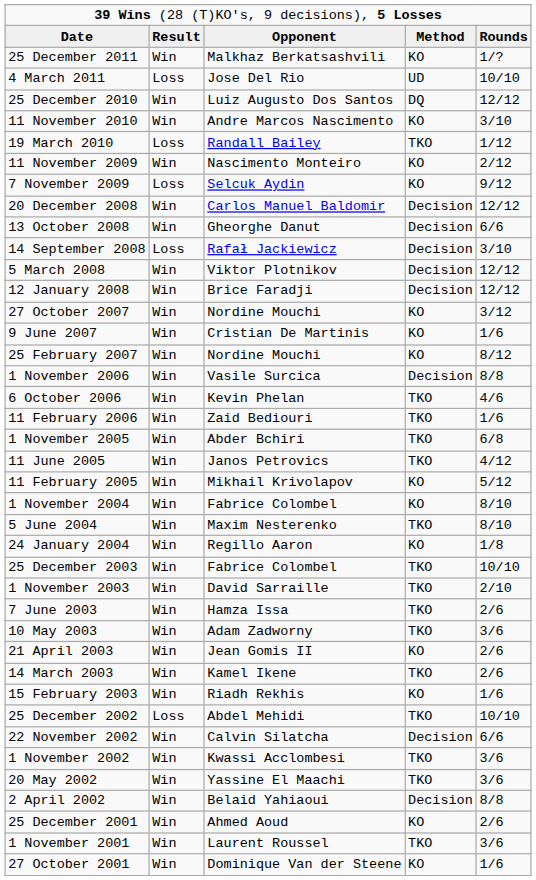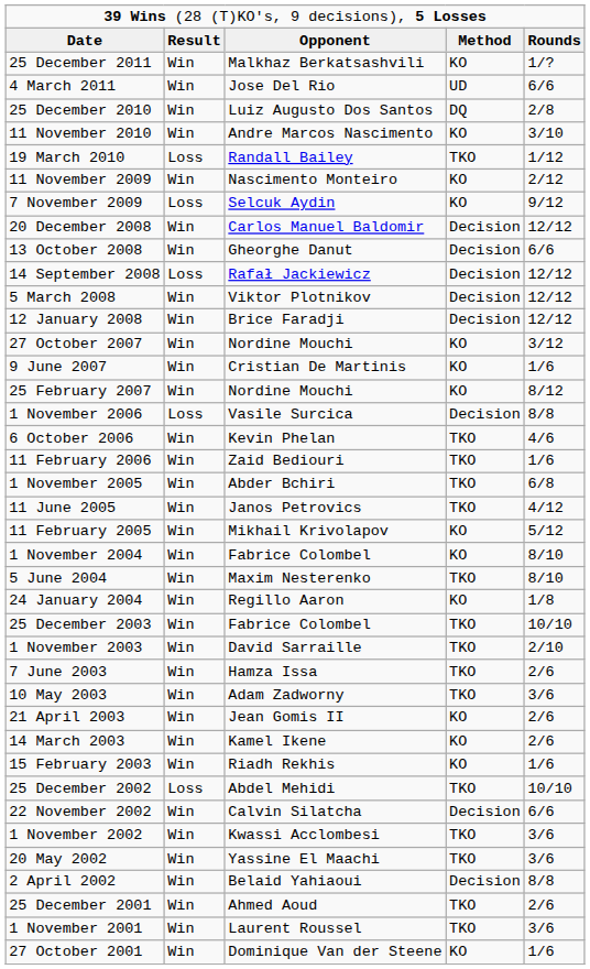 <table class="wikitable" style="margin:0.5em auto; font-size:85%">
 <tr>
 <td style="text-align: center" colspan=8><strong>39 Wins</strong> (28 (T)KO's, 9 decisions), <strong>5 Losses</strong></td>
 </tr>
 <tr>
 <td align="center" style="border-style: none none solid solid; background: #f0f0f0"><strong>Date</strong></td>
 <td align="center" style="border-style: none none solid solid; background: #f0f0f0"><strong>Result</strong></td>
 <td align="center" style="border-style: none none solid solid; background: #f0f0f0"><strong>Opponent</strong></td>
 <td align="center" style="border-style: none none solid solid; background: #f0f0f0"><strong>Method</strong></td>
 <td align="center" style="border-style: none none solid solid; background: #f0f0f0"><strong>Rounds</strong></td>
 </tr>
 <tr>
 <td>25 December 2011</td>
 <td> Win</td>
 <td> Malkhaz Berkatsashvili</td>
 <td>KO</td>
 <td>1/?</td>
 </tr>
 <tr>
 <td>4 March 2011</td>
-<td> Loss</td>
+<td> Win</td>
 <td> Jose Del Rio</td>
 <td>UD</td>
-<td>10/10</td>
+<td>6/6</td>
 </tr>
 <tr>
 <td>25 December 2010</td>
 <td> Win</td>
 <td> Luiz Augusto Dos Santos</td>
 <td>DQ</td>
-<td>12/12</td>
+<td>2/8</td>
 </tr>
 <tr>
 <td>11 November 2010</td>
 <td> Win</td>
 <td> Andre Marcos Nascimento</td>
 <td>KO</td>
 <td>3/10</td>
 </tr>
 <tr>
 <td>19 March 2010</td>
 <td> Loss</td>
 <td> <a href='#'>Randall Bailey</a></td>
 <td>TKO</td>
 <td>1/12</td>
 </tr>
 <tr>
 <td>11 November 2009</td>
 <td> Win</td>
 <td> Nascimento Monteiro</td>
 <td>KO</td>
 <td>2/12</td>
 </tr>
 <tr>
 <td>7 November 2009</td>
 <td> Loss</td>
 <td> <a href='#'>Selcuk Aydin</a></td>
 <td>KO</td>
 <td>9/12</td>
 </tr>
 <tr>
 <td>20 December 2008</td>
 <td> Win</td>
 <td> <a href='#'>Carlos Manuel Baldomir</a></td>
 <td>Decision</td>
 <td>12/12</td>
 </tr>
 <tr>
 <td>13 October 2008</td>
 <td> Win</td>
 <td> Gheorghe Danut</td>
 <td>Decision</td>
 <td>6/6</td>
 </tr>
 <tr>
 <td>14 September 2008</td>
 <td> Loss</td>
 <td> <a href='#'>Rafał Jackiewicz</a></td>
 <td>Decision</td>
-<td>3/10</td>
+<td>12/12</td>
 </tr>
 <tr>
 <td>5 March 2008</td>
 <td> Win</td>
 <td> Viktor Plotnikov</td>
 <td>Decision</td>
 <td>12/12</td>
 </tr>
 <tr>
 <td>12 January 2008</td>
 <td> Win</td>
 <td> Brice Faradji</td>
 <td>Decision</td>
 <td>12/12</td>
 </tr>
 <tr>
 <td>27 October 2007</td>
 <td> Win</td>
 <td> Nordine Mouchi</td>
 <td>KO</td>
 <td>3/12</td>
 </tr>
 <tr>
 <td>9 June 2007</td>
 <td> Win</td>
 <td> Cristian De Martinis</td>
 <td>KO</td>
 <td>1/6</td>
 </tr>
 <tr>
 <td>25 February 2007</td>
 <td> Win</td>
 <td> Nordine Mouchi</td>
 <td>KO</td>
 <td>8/12</td>
 </tr>
 <tr>
 <td>1 November 2006</td>
-<td> Win</td>
+<td> Loss</td>
 <td> Vasile Surcica</td>
 <td>Decision</td>
 <td>8/8</td>
 </tr>
 <tr>
 <td>6 October 2006</td>
 <td> Win</td>
 <td> Kevin Phelan</td>
 <td>TKO</td>
 <td>4/6</td>
 </tr>
 <tr>
 <td>11 February 2006</td>
 <td> Win</td>
 <td> Zaid Bediouri</td>
 <td>TKO</td>
 <td>1/6</td>
 </tr>
 <tr>
 <td>1 November 2005</td>
 <td> Win</td>
 <td> Abder Bchiri</td>
 <td>TKO</td>
 <td>6/8</td>
 </tr>
 <tr>
 <td>11 June 2005</td>
 <td> Win</td>
 <td> Janos Petrovics</td>
 <td>TKO</td>
 <td>4/12</td>
 </tr>
 <tr>
 <td>11 February 2005</td>
 <td> Win</td>
 <td> Mikhail Krivolapov</td>
 <td>KO</td>
 <td>5/12</td>
 </tr>
 <tr>
 <td>1 November 2004</td>
 <td> Win</td>
 <td> Fabrice Colombel</td>
 <td>KO</td>
 <td>8/10</td>
 </tr>
 <tr>
 <td>5 June 2004</td>
 <td> Win</td>
 <td> Maxim Nesterenko</td>
 <td>TKO</td>
 <td>8/10</td>
 </tr>
 <tr>
 <td>24 January 2004</td>
 <td> Win</td>
 <td> Regillo Aaron</td>
 <td>KO</td>
 <td>1/8</td>
 </tr>
 <tr>
 <td>25 December 2003</td>
 <td> Win</td>
 <td> Fabrice Colombel</td>
 <td>TKO</td>
 <td>10/10</td>
 </tr>
 <tr>
 <td>1 November 2003</td>
 <td> Win</td>
 <td> David Sarraille</td>
 <td>TKO</td>
 <td>2/10</td>
 </tr>
 <tr>
 <td>7 June 2003</td>
 <td> Win</td>
 <td> Hamza Issa</td>
 <td>TKO</td>
 <td>2/6</td>
 </tr>
 <tr>
 <td>10 May 2003</td>
 <td> Win</td>
 <td> Adam Zadworny</td>
 <td>TKO</td>
 <td>3/6</td>
 </tr>
 <tr>
 <td>21 April 2003</td>
 <td> Win</td>
 <td> Jean Gomis II</td>
 <td>KO</td>
 <td>2/6</td>
 </tr>
 <tr>
 <td>14 March 2003</td>
 <td> Win</td>
 <td> Kamel Ikene</td>
-<td>TKO</td>
+<td>KO</td>
 <td>2/6</td>
 </tr>
 <tr>
 <td>15 February 2003</td>
 <td> Win</td>
 <td> Riadh Rekhis</td>
 <td>KO</td>
 <td>1/6</td>
 </tr>
 <tr>
 <td>25 December 2002</td>
 <td> Loss</td>
 <td> Abdel Mehidi</td>
 <td>TKO</td>
 <td>10/10</td>
 </tr>
 <tr>
 <td>22 November 2002</td>
 <td> Win</td>
 <td> Calvin Silatcha</td>
 <td>Decision</td>
 <td>6/6</td>
 </tr>
 <tr>
 <td>1 November 2002</td>
 <td> Win</td>
 <td> Kwassi Acclombesi</td>
 <td>TKO</td>
 <td>3/6</td>
 </tr>
 <tr>
 <td>20 May 2002</td>
 <td> Win</td>
 <td> Yassine El Maachi</td>
 <td>TKO</td>
 <td>3/6</td>
 </tr>
 <tr>
 <td>2 April 2002</td>
 <td> Win</td>
 <td> Belaid Yahiaoui</td>
 <td>Decision</td>
 <td>8/8</td>
 </tr>
 <tr>
 <td>25 December 2001</td>
 <td> Win</td>
 <td> Ahmed Aoud</td>
-<td>KO</td>
+<td>TKO</td>
 <td>2/6</td>
 </tr>
 <tr>
 <td>1 November 2001</td>
 <td> Win</td>
 <td> Laurent Roussel</td>
 <td>TKO</td>
 <td>3/6</td>
 </tr>
 <tr>
 <td>27 October 2001</td>
 <td> Win</td>
 <td> Dominique Van der Steene</td>
 <td>KO</td>
 <td>1/6</td>
 </tr>
 <tr>
 </tr>
 </table>
